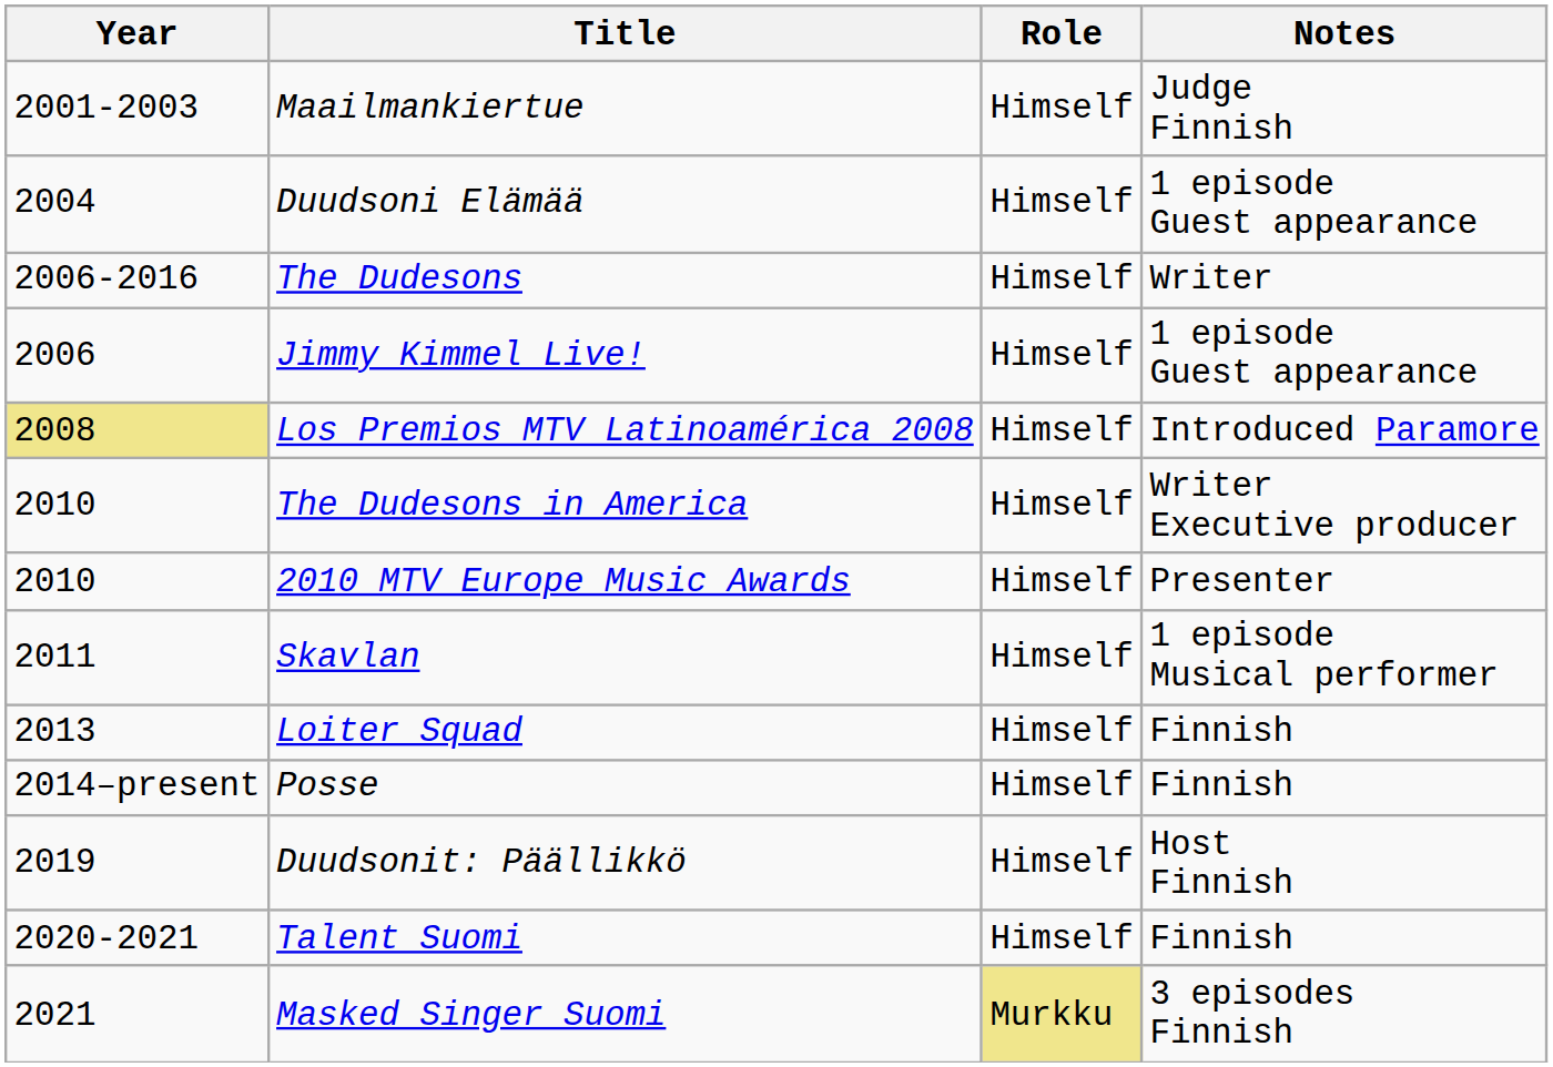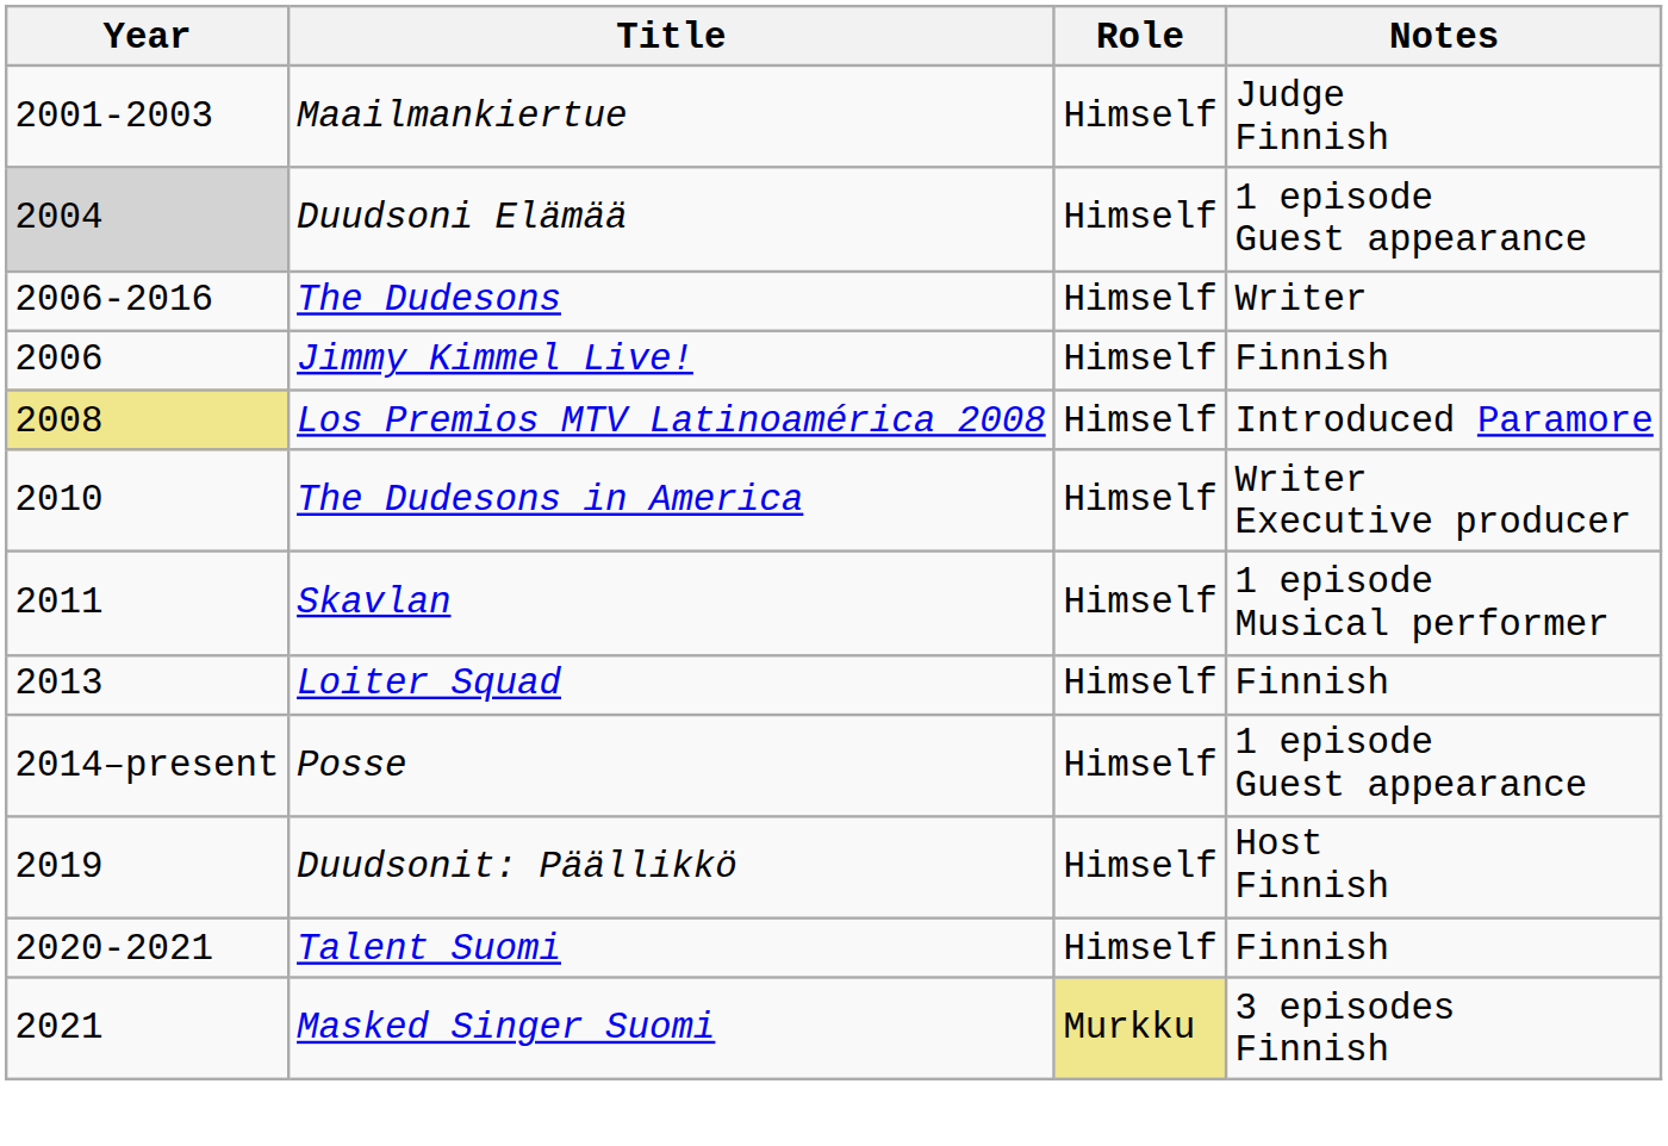 <table class="wikitable sortable">
 <tr>
 <th>Year</th>
 <th>Title</th>
 <th>Role</th>
 <th class="unsortable">Notes</th>
 </tr>
 <tr>
 <td>2001-2003</td>
 <td><em>Maailmankiertue</em></td>
 <td>Himself</td>
 <td>Judge<br>Finnish</td>
 </tr>
 <tr>
-<td>2004</td>
+<td style="background: lightgrey;">2004</td>
 <td><em>Duudsoni Elämää</em></td>
 <td>Himself</td>
 <td>1 episode<br>Guest appearance</td>
 </tr>
 <tr>
 <td>2006-2016</td>
 <td><em><a href='#'>The Dudesons</a></em></td>
 <td>Himself</td>
 <td>Writer</td>
 </tr>
 <tr>
 <td>2006</td>
 <td><em><a href='#'>Jimmy Kimmel Live!</a></em></td>
 <td>Himself</td>
-<td>1 episode<br>Guest appearance</td>
+<td>Finnish</td>
 </tr>
 <tr>
 <td style="background: khaki;">2008</td>
 <td><em><a href='#'>Los Premios MTV Latinoamérica 2008</a></em></td>
 <td>Himself</td>
 <td>Introduced <a href='#'>Paramore</a></td>
 </tr>
 <tr>
 <td>2010</td>
 <td><em><a href='#'>The Dudesons in America</a></em></td>
 <td>Himself</td>
 <td>Writer<br>Executive producer</td>
-</tr>
-<tr>
-<td>2010</td>
-<td><em><a href='#'>2010 MTV Europe Music Awards</a></em></td>
-<td>Himself</td>
-<td>Presenter</td>
 </tr>
 <tr>
 <td>2011</td>
 <td><em><a href='#'>Skavlan</a></em></td>
 <td>Himself</td>
 <td>1 episode<br>Musical performer</td>
 </tr>
 <tr>
 <td>2013</td>
 <td><em><a href='#'>Loiter Squad</a></em></td>
 <td>Himself</td>
 <td>Finnish</td>
 </tr>
 <tr>
 <td>2014–present</td>
 <td><em>Posse</em></td>
 <td>Himself</td>
-<td>Finnish</td>
+<td>1 episode<br>Guest appearance</td>
 </tr>
 <tr>
 <td>2019</td>
 <td><em>Duudsonit: Päällikkö</em></td>
 <td>Himself</td>
 <td>Host<br>Finnish</td>
 </tr>
 <tr>
 <td>2020-2021</td>
 <td><em><a href='#'>Talent Suomi</a></em></td>
 <td>Himself</td>
 <td>Finnish</td>
 </tr>
 <tr>
 <td>2021</td>
 <td><em><a href='#'>Masked Singer Suomi</a></em></td>
 <td style="background: khaki;">Murkku</td>
 <td>3 episodes<br>Finnish</td>
 </tr>
 </table>
